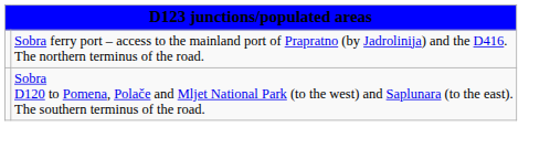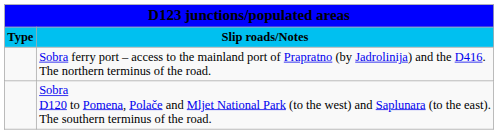 <table class="wikitable">
 <tr>
 <td colspan=2 bgcolor=blue align=center style=margin-top:15><span><big><strong>D123 junctions/populated areas</strong></big></span></td>
+</tr>
+<tr>
+<td align=center bgcolor=00c0f0><strong>Type</strong></td>
+<td align=center bgcolor=00c0f0><strong>Slip roads/Notes</strong></td>
 </tr>
 <tr>
 <td></td>
 <td><a href='#'>Sobra</a> ferry port – access to the mainland port of <a href='#'>Prapratno</a> (by <a href='#'>Jadrolinija</a>) and the <a href='#'>D416</a>.<br>The northern terminus of the road.</td>
 </tr>
 <tr>
 <td></td>
 <td><a href='#'>Sobra</a><br> <a href='#'>D120</a> to <a href='#'>Pomena</a>, <a href='#'>Polače</a> and <a href='#'>Mljet National Park</a> (to the west) and <a href='#'>Saplunara</a> (to the east).<br>The southern terminus of the road.</td>
 </tr>
 </table>
